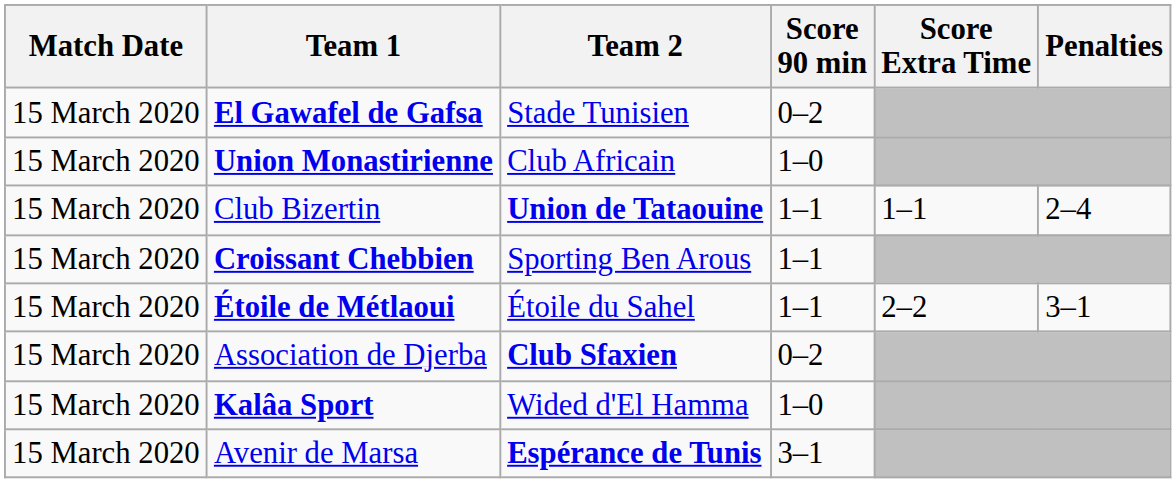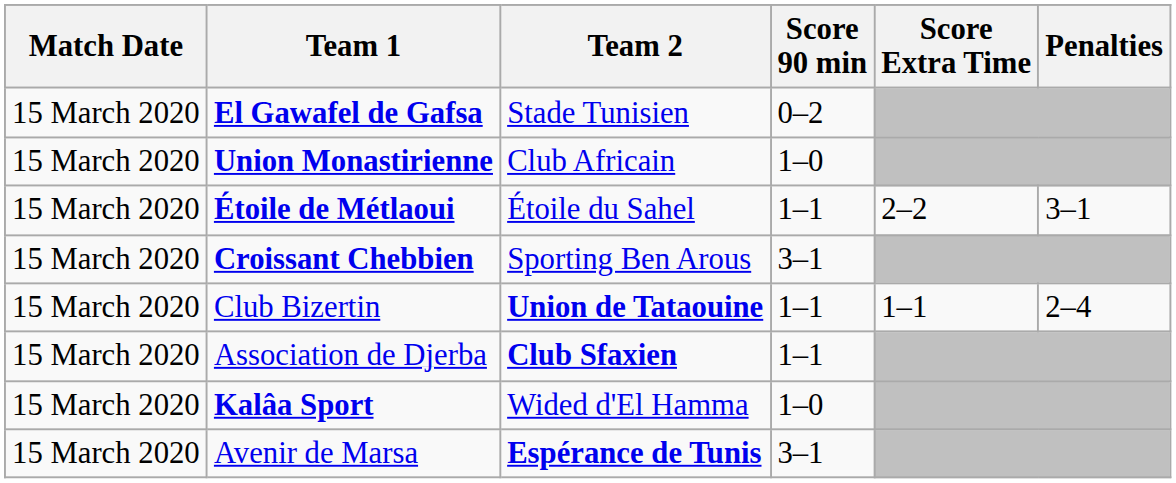 <table class="wikitable alternance">
 <tr>
 <th>Match Date</th>
 <th>Team 1</th>
 <th>Team 2</th>
 <th>Score<br>90 min</th>
 <th>Score<br>Extra Time</th>
 <th>Penalties</th>
 </tr>
 <tr>
 <td>15 March 2020</td>
 <td><strong><a href='#'>El Gawafel de Gafsa</a></strong></td>
 <td><a href='#'>Stade Tunisien</a></td>
 <td>0–2</td>
 <td bgcolor=silver colspan=2></td>
 </tr>
 <tr>
 <td>15 March 2020</td>
 <td><strong><a href='#'>Union Monastirienne</a></strong></td>
 <td><a href='#'>Club Africain</a></td>
 <td>1–0</td>
 <td bgcolor=silver colspan=2></td>
 </tr>
 <tr>
 <td>15 March 2020</td>
+<td><strong><a href='#'>Étoile de Métlaoui</a></strong></td>
+<td><a href='#'>Étoile du Sahel</a></td>
+<td>1–1</td>
+<td>2–2</td>
+<td>3–1</td>
+</tr>
+<tr>
+<td>15 March 2020</td>
+<td><strong><a href='#'>Croissant Chebbien</a></strong></td>
+<td><a href='#'>Sporting Ben Arous</a></td>
+<td>3–1</td>
+<td bgcolor=silver colspan=2></td>
+</tr>
+<tr>
+<td>15 March 2020</td>
 <td><a href='#'>Club Bizertin</a></td>
 <td><strong><a href='#'>Union de Tataouine</a></strong></td>
 <td>1–1</td>
 <td>1–1</td>
 <td>2–4</td>
 </tr>
 <tr>
 <td>15 March 2020</td>
-<td><strong><a href='#'>Croissant Chebbien</a></strong></td>
-<td><a href='#'>Sporting Ben Arous</a></td>
-<td>1–1</td>
-<td bgcolor=silver colspan=2></td>
-</tr>
-<tr>
-<td>15 March 2020</td>
-<td><strong><a href='#'>Étoile de Métlaoui</a></strong></td>
-<td><a href='#'>Étoile du Sahel</a></td>
-<td>1–1</td>
-<td>2–2</td>
-<td>3–1</td>
-</tr>
-<tr>
-<td>15 March 2020</td>
 <td><a href='#'>Association de Djerba</a></td>
 <td><strong><a href='#'>Club Sfaxien</a></strong></td>
-<td>0–2</td>
+<td>1–1</td>
 <td bgcolor=silver colspan=2></td>
 </tr>
 <tr>
 <td>15 March 2020</td>
 <td><strong><a href='#'>Kalâa Sport</a></strong></td>
 <td><a href='#'>Wided d'El Hamma</a></td>
 <td>1–0</td>
 <td bgcolor=silver colspan=2></td>
 </tr>
 <tr>
 <td>15 March 2020</td>
 <td><a href='#'>Avenir de Marsa</a></td>
 <td><strong><a href='#'>Espérance de Tunis</a></strong></td>
 <td>3–1</td>
 <td bgcolor=silver colspan=2></td>
 </tr>
 </table>
